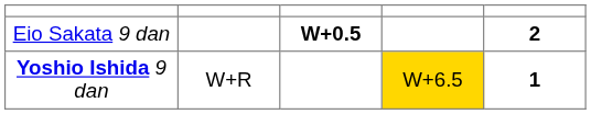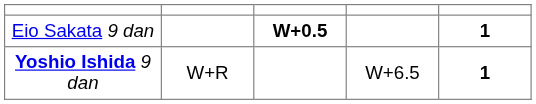 <table class="toccolours" border="1" cellpadding="4" cellspacing="0" style="border-collapse: collapse; margin:0;">
 <tr>
 <th width=125></th>
 <th width=70></th>
 <th width=70></th>
 <th width=70></th>
 <th width=70></th>
 </tr>
 <tr align=center>
 <td><a href='#'>Eio Sakata</a> <em>9 dan</em></td>
 <td></td>
 <td><strong>W+0.5</strong></td>
 <td></td>
-<td><strong>2</strong></td>
+<td><strong>1</strong></td>
 </tr>
 <tr align=center>
 <td><strong><a href='#'>Yoshio Ishida</a></strong> <em>9 dan</em></td>
 <td>W+R</td>
 <td></td>
-<td style="background: gold;">W+6.5</td>
+<td>W+6.5</td>
 <td><strong>1</strong></td>
 </tr>
 </table>
